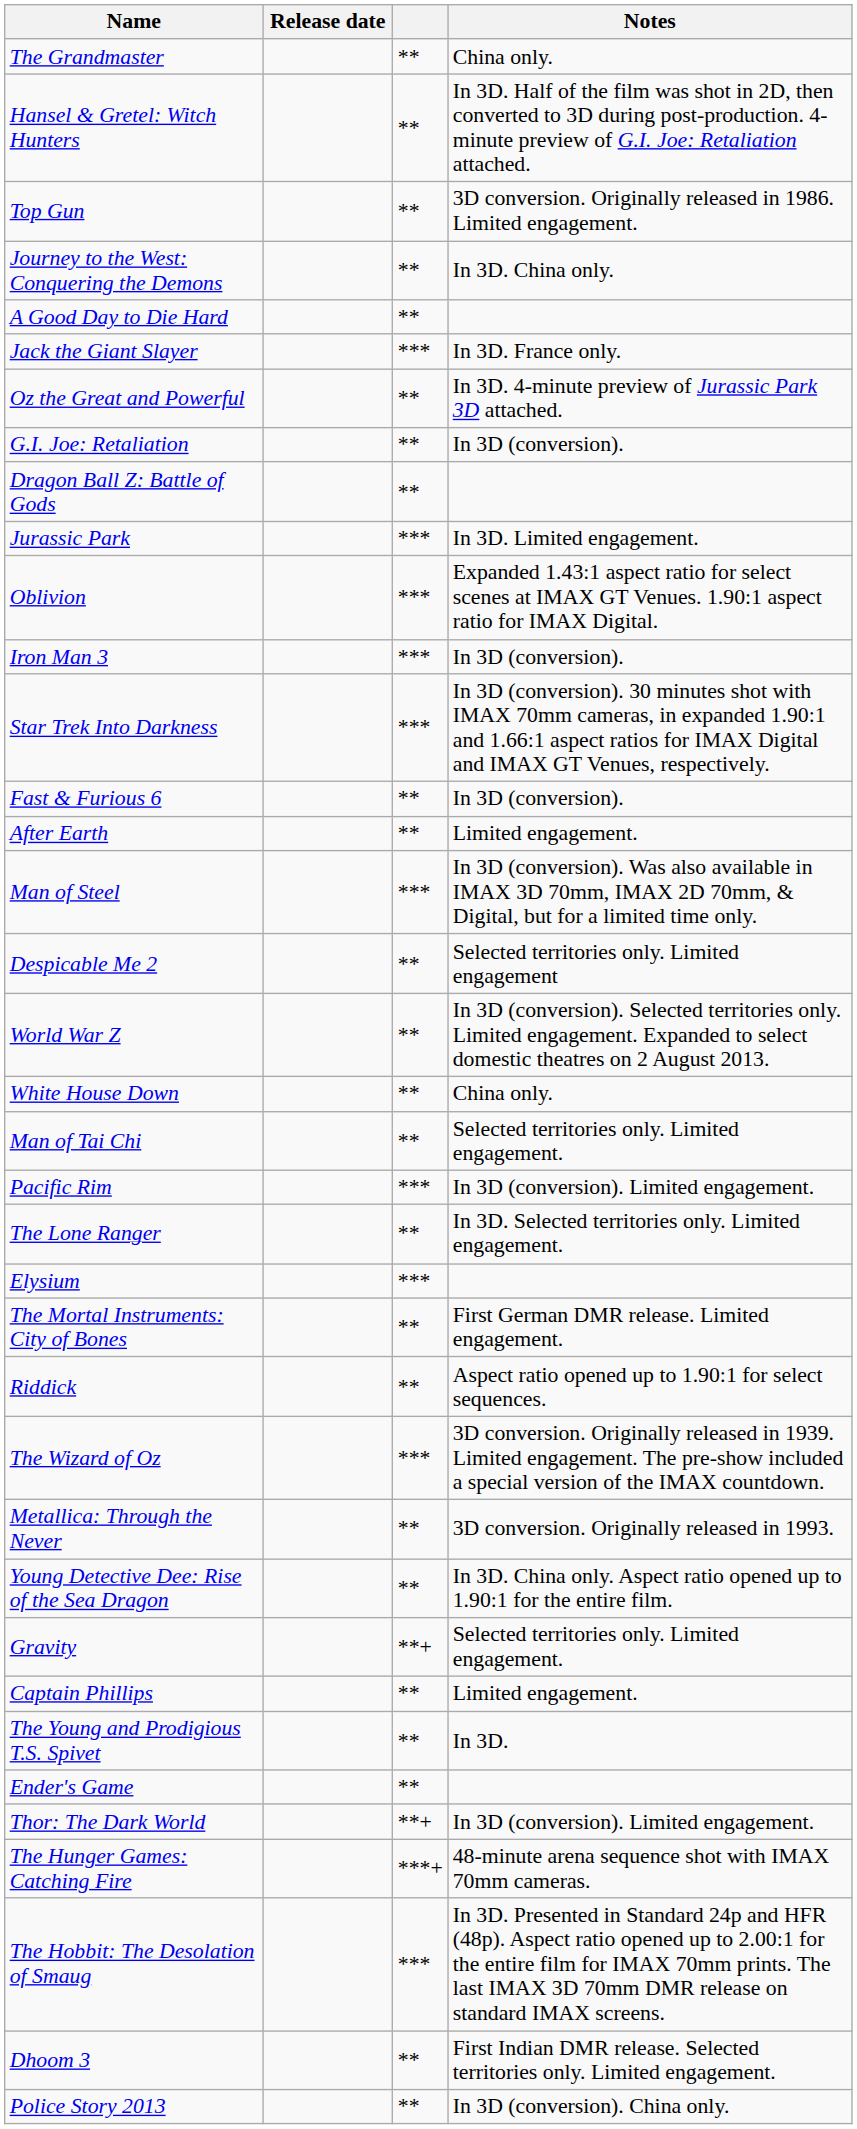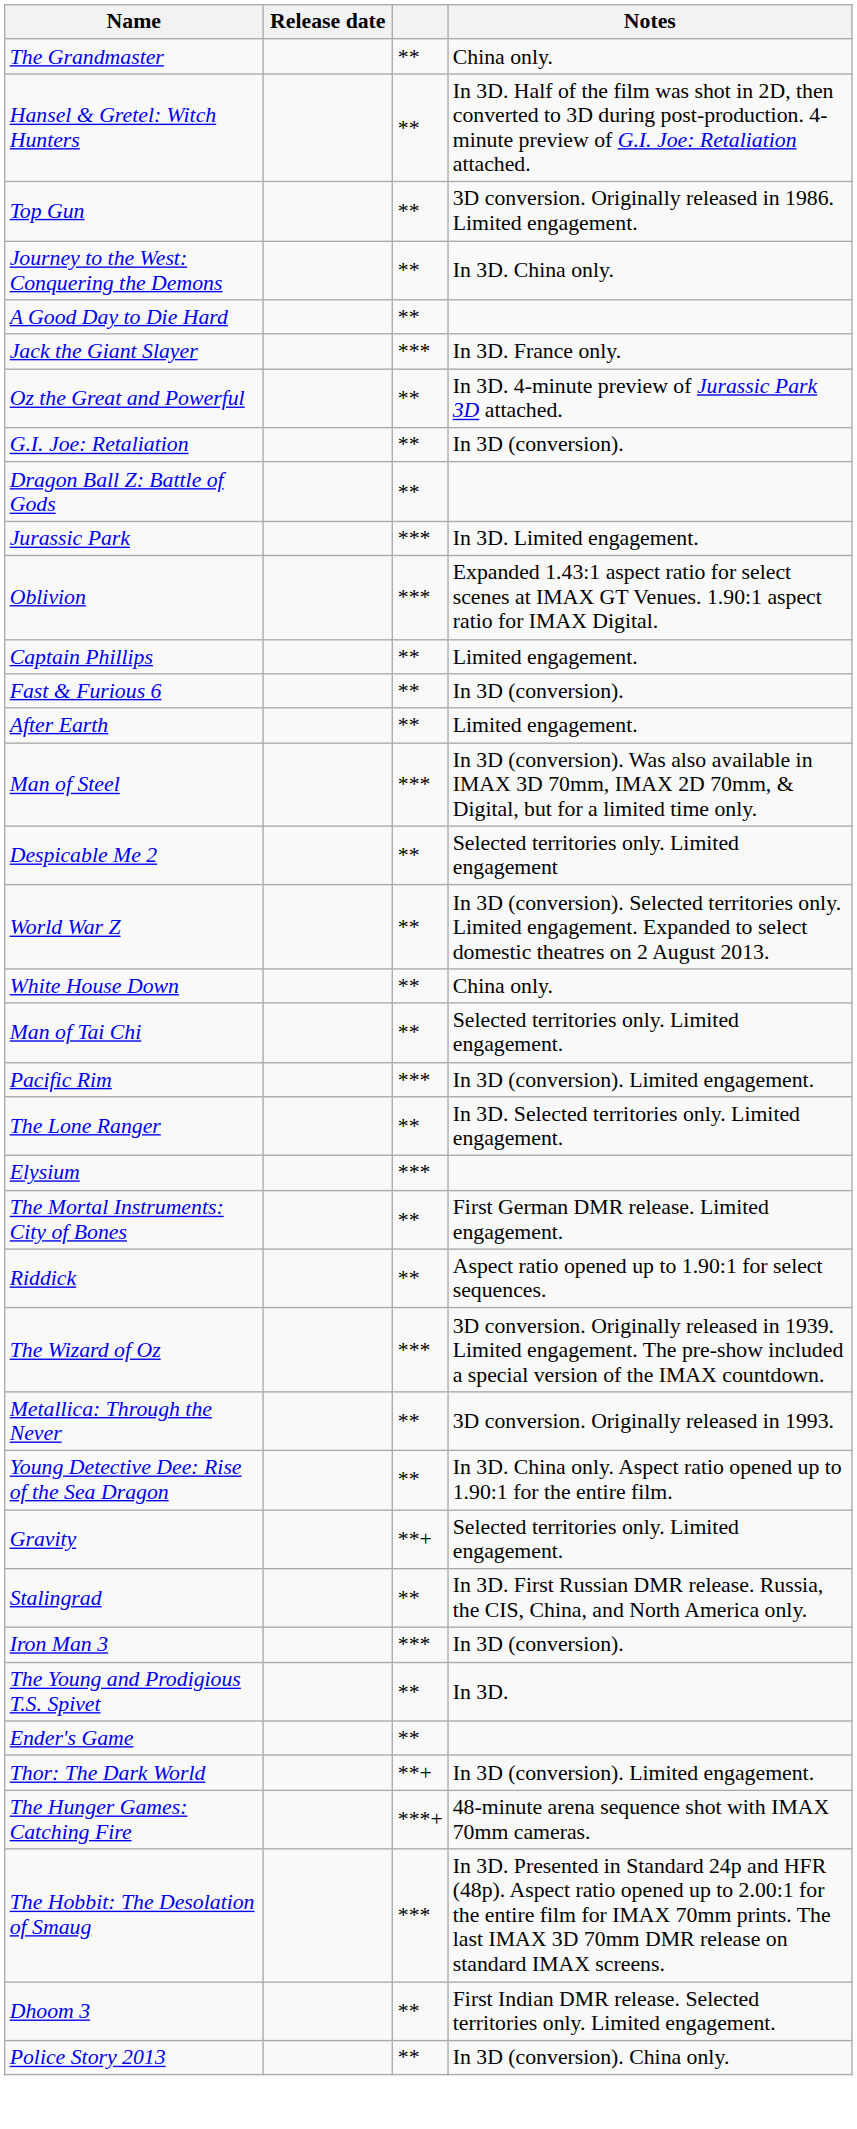 <table class="wikitable sortable collapsible" style="margin:auto;">
 <tr>
 <th scope="col" style="width:320px;">Name</th>
 <th scope="col" style="width:140px;">Release date</th>
 <th scope="col" class="unsortable" style="width:20px;"></th>
 <th scope="col" class="unsortable" style="width:580px;">Notes</th>
 </tr>
 <tr>
 <td><em><a href='#'>The Grandmaster</a></em></td>
 <td align=center></td>
 <td>**</td>
 <td>China only.</td>
 </tr>
 <tr>
 <td><em><a href='#'>Hansel & Gretel: Witch Hunters</a></em></td>
 <td align=center></td>
 <td>**</td>
 <td>In 3D. Half of the film was shot in 2D, then converted to 3D during post-production. 4-minute preview of <em><a href='#'>G.I. Joe: Retaliation</a></em> attached.</td>
 </tr>
 <tr>
 <td><em><a href='#'>Top Gun</a></em></td>
 <td align=center></td>
 <td>**</td>
 <td>3D conversion. Originally released in 1986. Limited engagement.</td>
 </tr>
 <tr>
 <td><em><a href='#'>Journey to the West: Conquering the Demons</a></em></td>
 <td align=center></td>
 <td>**</td>
 <td>In 3D. China only.</td>
 </tr>
 <tr>
 <td><em><a href='#'>A Good Day to Die Hard</a></em></td>
 <td align=center></td>
 <td>**</td>
 <td></td>
 </tr>
 <tr>
 <td><em><a href='#'>Jack the Giant Slayer</a></em></td>
 <td align=center></td>
 <td>***</td>
 <td>In 3D. France only.</td>
 </tr>
 <tr>
 <td><em><a href='#'>Oz the Great and Powerful</a></em></td>
 <td align=center></td>
 <td>**</td>
 <td>In 3D. 4-minute preview of <em><a href='#'>Jurassic Park 3D</a></em> attached.</td>
 </tr>
 <tr>
 <td><em><a href='#'>G.I. Joe: Retaliation</a></em></td>
 <td align=center></td>
 <td>**</td>
 <td>In 3D (conversion).</td>
 </tr>
 <tr>
 <td><em><a href='#'>Dragon Ball Z: Battle of Gods</a></em></td>
 <td align=center></td>
 <td>**</td>
 <td></td>
 </tr>
 <tr>
 <td><em><a href='#'>Jurassic Park</a></em></td>
 <td align=center></td>
 <td>***</td>
 <td>In 3D. Limited engagement.</td>
 </tr>
 <tr>
 <td><em><a href='#'>Oblivion</a></em></td>
 <td align=center></td>
 <td>***</td>
 <td>Expanded 1.43:1 aspect ratio for select scenes at IMAX GT Venues. 1.90:1 aspect ratio for IMAX Digital.</td>
 </tr>
 <tr>
-<td><em><a href='#'>Iron Man 3</a></em></td>
+<td><em><a href='#'>Captain Phillips</a></em></td>
 <td align=center></td>
-<td>***</td>
-<td>In 3D (conversion).</td>
-</tr>
-<tr>
-<td><em><a href='#'>Star Trek Into Darkness</a></em></td>
-<td align=center></td>
-<td>***</td>
-<td>In 3D (conversion). 30 minutes shot with IMAX 70mm cameras, in expanded 1.90:1 and 1.66:1 aspect ratios for IMAX Digital and IMAX GT Venues, respectively.</td>
+<td>**</td>
+<td>Limited engagement.</td>
 </tr>
 <tr>
 <td><em><a href='#'>Fast & Furious 6</a></em></td>
 <td align=center></td>
 <td>**</td>
 <td>In 3D (conversion).</td>
 </tr>
 <tr>
 <td><em><a href='#'>After Earth</a></em></td>
 <td align=center></td>
 <td>**</td>
 <td>Limited engagement.</td>
 </tr>
 <tr>
 <td><em><a href='#'>Man of Steel</a></em></td>
 <td align=center></td>
 <td>***</td>
 <td>In 3D (conversion). Was also available in IMAX 3D 70mm, IMAX 2D 70mm, & Digital, but for a limited time only.</td>
 </tr>
 <tr>
 <td><em><a href='#'>Despicable Me 2</a></em></td>
 <td align=center></td>
 <td>**</td>
 <td>Selected territories only. Limited engagement</td>
 </tr>
 <tr>
 <td><em><a href='#'>World War Z</a></em></td>
 <td align=center></td>
 <td>**</td>
 <td>In 3D (conversion). Selected territories only. Limited engagement. Expanded to select domestic theatres on 2 August 2013.</td>
 </tr>
 <tr>
 <td><em><a href='#'>White House Down</a></em></td>
 <td align=center></td>
 <td>**</td>
 <td>China only.</td>
 </tr>
 <tr>
 <td><em><a href='#'>Man of Tai Chi</a></em></td>
 <td align=center></td>
 <td>**</td>
 <td>Selected territories only. Limited engagement.</td>
 </tr>
 <tr>
 <td><em><a href='#'>Pacific Rim</a></em></td>
 <td align=center></td>
 <td>***</td>
 <td>In 3D (conversion). Limited engagement.</td>
 </tr>
 <tr>
 <td><em><a href='#'>The Lone Ranger</a></em></td>
 <td align=center></td>
 <td>**</td>
 <td>In 3D. Selected territories only. Limited engagement.</td>
 </tr>
 <tr>
 <td><em><a href='#'>Elysium</a></em></td>
 <td align=center></td>
 <td>***</td>
 <td></td>
 </tr>
 <tr>
 <td><em><a href='#'>The Mortal Instruments: City of Bones</a></em></td>
 <td align=center></td>
 <td>**</td>
 <td>First German DMR release. Limited engagement.</td>
 </tr>
 <tr>
 <td><em><a href='#'>Riddick</a></em></td>
 <td align=center></td>
 <td>**</td>
 <td>Aspect ratio opened up to 1.90:1 for select sequences.</td>
 </tr>
 <tr>
 <td><em><a href='#'>The Wizard of Oz</a></em></td>
 <td align=center></td>
 <td>***</td>
 <td>3D conversion. Originally released in 1939. Limited engagement. The pre-show included a special version of the IMAX countdown.</td>
 </tr>
 <tr>
 <td><em><a href='#'>Metallica: Through the Never</a></em></td>
 <td align=center></td>
 <td>**</td>
 <td>3D conversion. Originally released in 1993.</td>
 </tr>
 <tr>
 <td><em><a href='#'>Young Detective Dee: Rise of the Sea Dragon</a></em></td>
 <td align=center></td>
 <td>**</td>
 <td>In 3D. China only. Aspect ratio opened up to 1.90:1 for the entire film.</td>
 </tr>
 <tr>
 <td><em><a href='#'>Gravity</a></em></td>
 <td align=center></td>
 <td>**+</td>
 <td>Selected territories only. Limited engagement.</td>
 </tr>
 <tr>
-<td><em><a href='#'>Captain Phillips</a></em></td>
+<td><em><a href='#'>Stalingrad</a></em></td>
 <td align=center></td>
 <td>**</td>
-<td>Limited engagement.</td>
+<td>In 3D. First Russian DMR release. Russia, the CIS, China, and North America only.</td>
+</tr>
+<tr>
+<td><em><a href='#'>Iron Man 3</a></em></td>
+<td align=center></td>
+<td>***</td>
+<td>In 3D (conversion).</td>
 </tr>
 <tr>
 <td><em><a href='#'>The Young and Prodigious T.S. Spivet</a></em></td>
 <td align=center></td>
 <td>**</td>
 <td>In 3D.</td>
 </tr>
 <tr>
 <td><em><a href='#'>Ender's Game</a></em></td>
 <td align=center></td>
 <td>**</td>
 <td></td>
 </tr>
 <tr>
 <td><em><a href='#'>Thor: The Dark World</a></em></td>
 <td align=center></td>
 <td>**+</td>
 <td>In 3D (conversion). Limited engagement.</td>
 </tr>
 <tr>
 <td><em><a href='#'>The Hunger Games: Catching Fire</a></em></td>
 <td align=center></td>
 <td>***+</td>
 <td>48-minute arena sequence shot with IMAX 70mm cameras.</td>
 </tr>
 <tr>
 <td><em><a href='#'>The Hobbit: The Desolation of Smaug</a></em></td>
 <td align=center></td>
 <td>***</td>
 <td>In 3D. Presented in Standard 24p and HFR (48p). Aspect ratio opened up to 2.00:1 for the entire film for IMAX 70mm prints. The last IMAX 3D 70mm DMR release on standard IMAX screens.</td>
 </tr>
 <tr>
 <td><em><a href='#'>Dhoom 3</a></em></td>
 <td align=center></td>
 <td>**</td>
 <td>First Indian DMR release. Selected territories only. Limited engagement.</td>
 </tr>
 <tr>
 <td><em><a href='#'>Police Story 2013</a></em></td>
 <td align=center></td>
 <td>**</td>
 <td>In 3D (conversion). China only.</td>
 </tr>
 </table>
